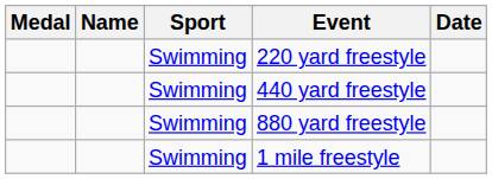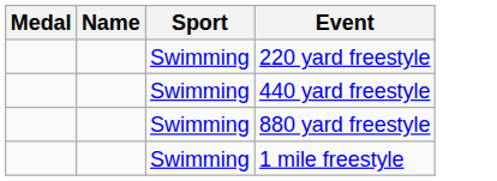 <table class="wikitable sortable" style=font-size:95%>
 <tr>
 <th>Medal</th>
 <th>Name</th>
 <th>Sport</th>
 <th>Event</th>
-<th>Date</th>
 </tr>
 <tr>
 <td></td>
 <td></td>
 <td><a href='#'>Swimming</a></td>
 <td><a href='#'>220 yard freestyle</a></td>
-<td></td>
 </tr>
 <tr>
 <td></td>
 <td></td>
 <td><a href='#'>Swimming</a></td>
 <td><a href='#'>440 yard freestyle</a></td>
-<td></td>
 </tr>
 <tr>
 <td></td>
 <td></td>
 <td><a href='#'>Swimming</a></td>
 <td><a href='#'>880 yard freestyle</a></td>
-<td></td>
 </tr>
 <tr>
 <td></td>
 <td></td>
 <td><a href='#'>Swimming</a></td>
 <td><a href='#'>1 mile freestyle</a></td>
-<td></td>
 </tr>
 </table>
